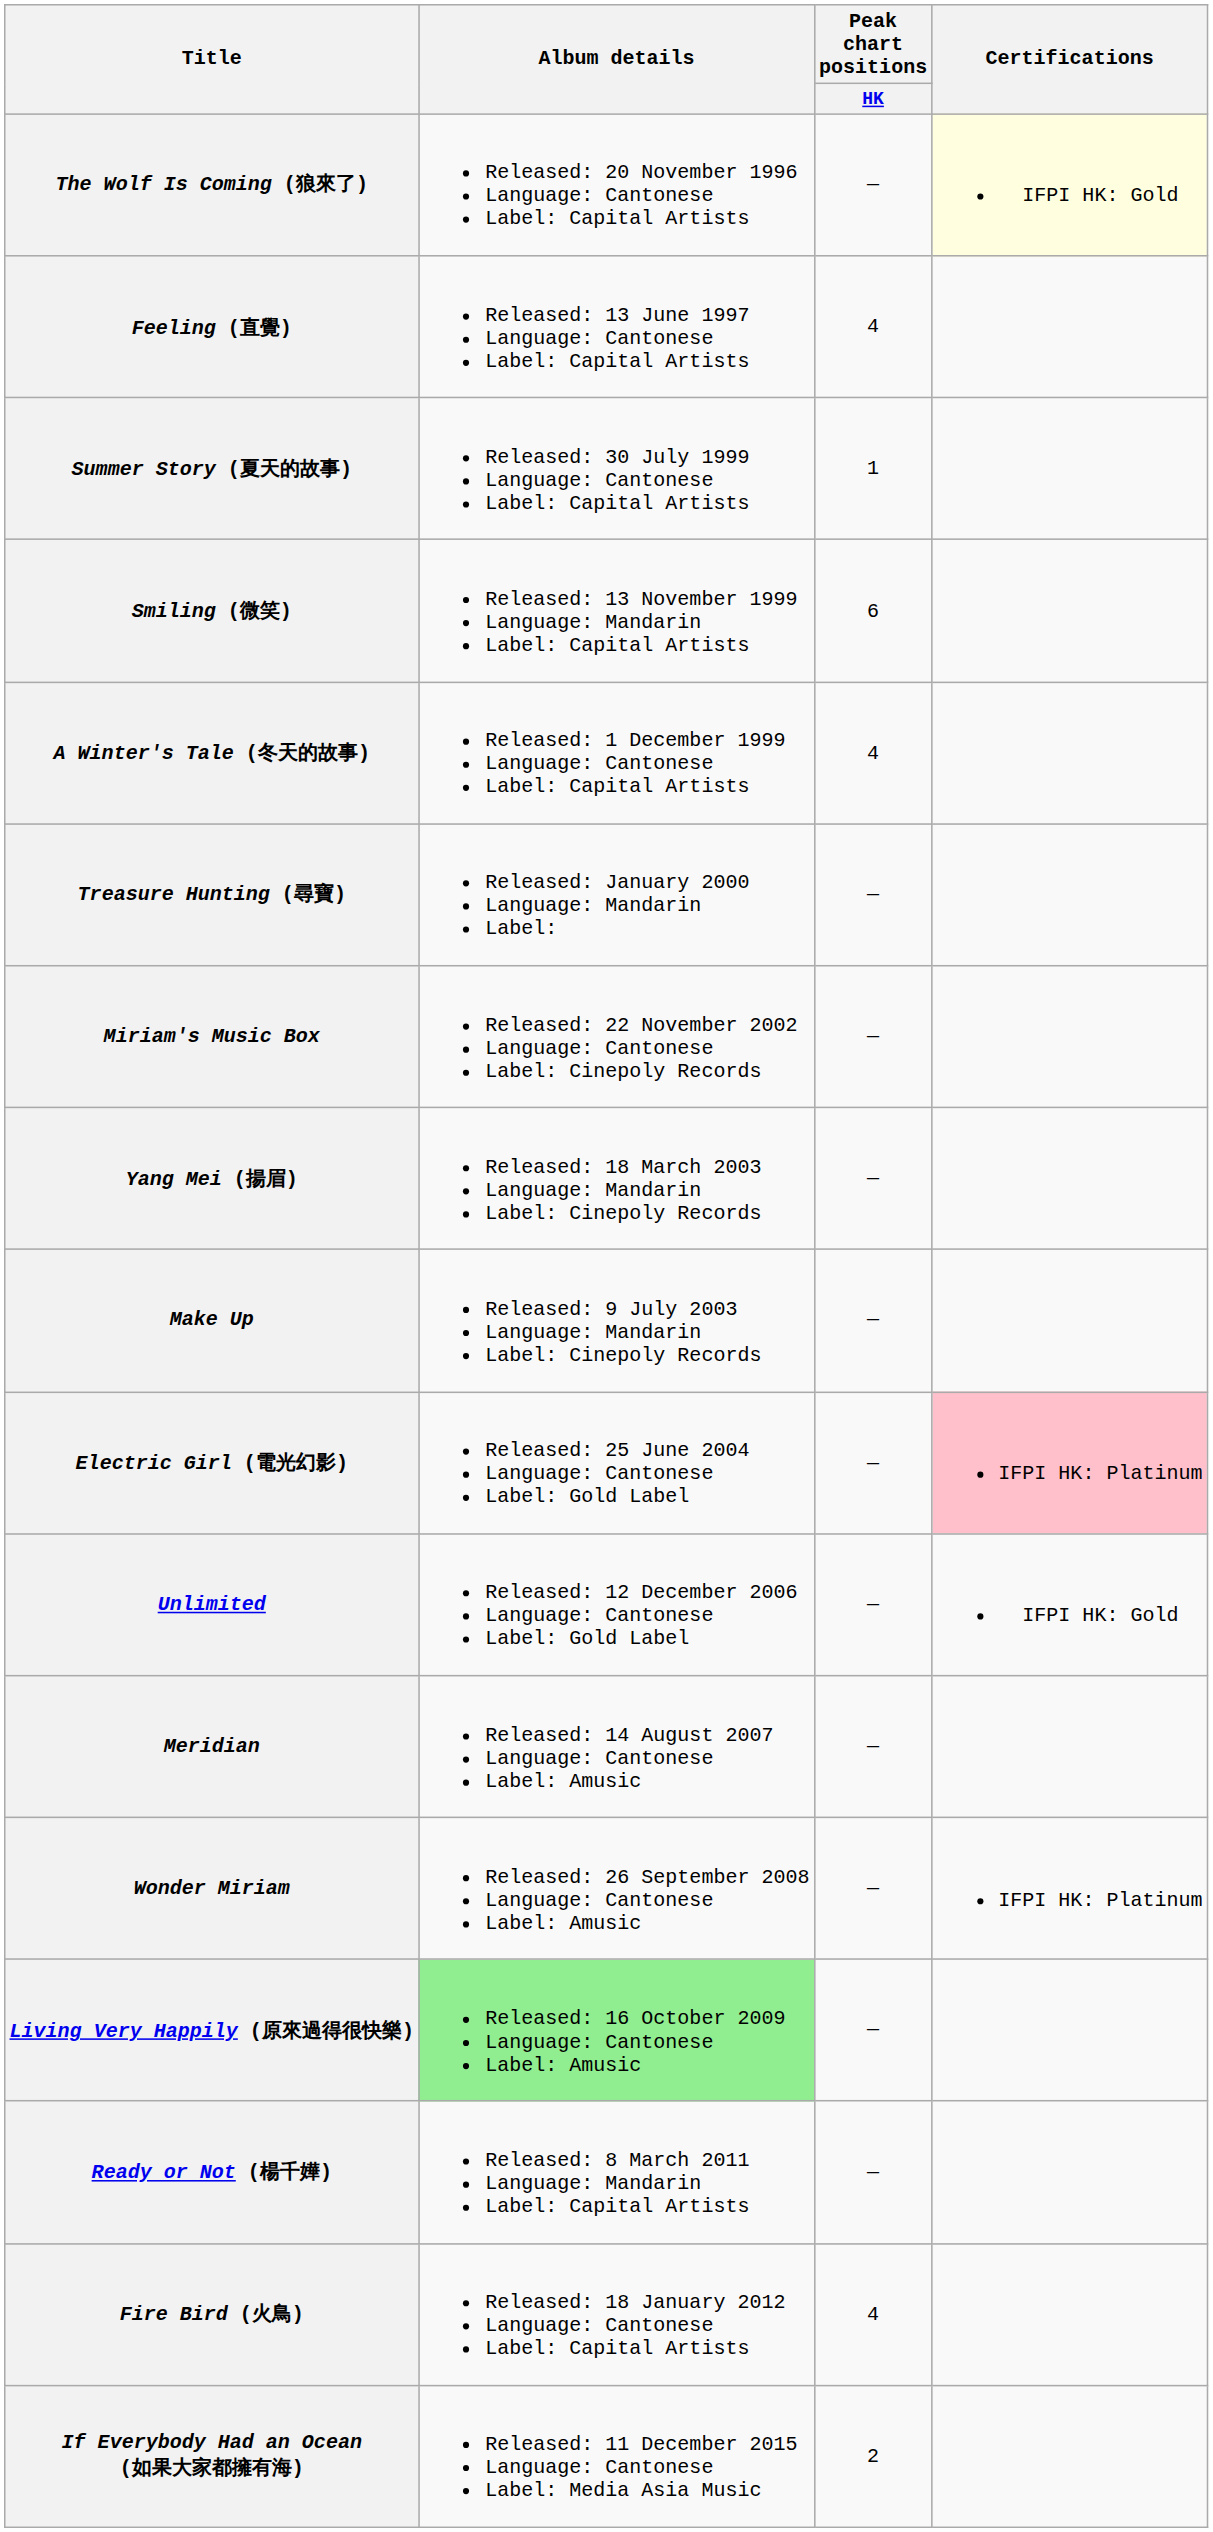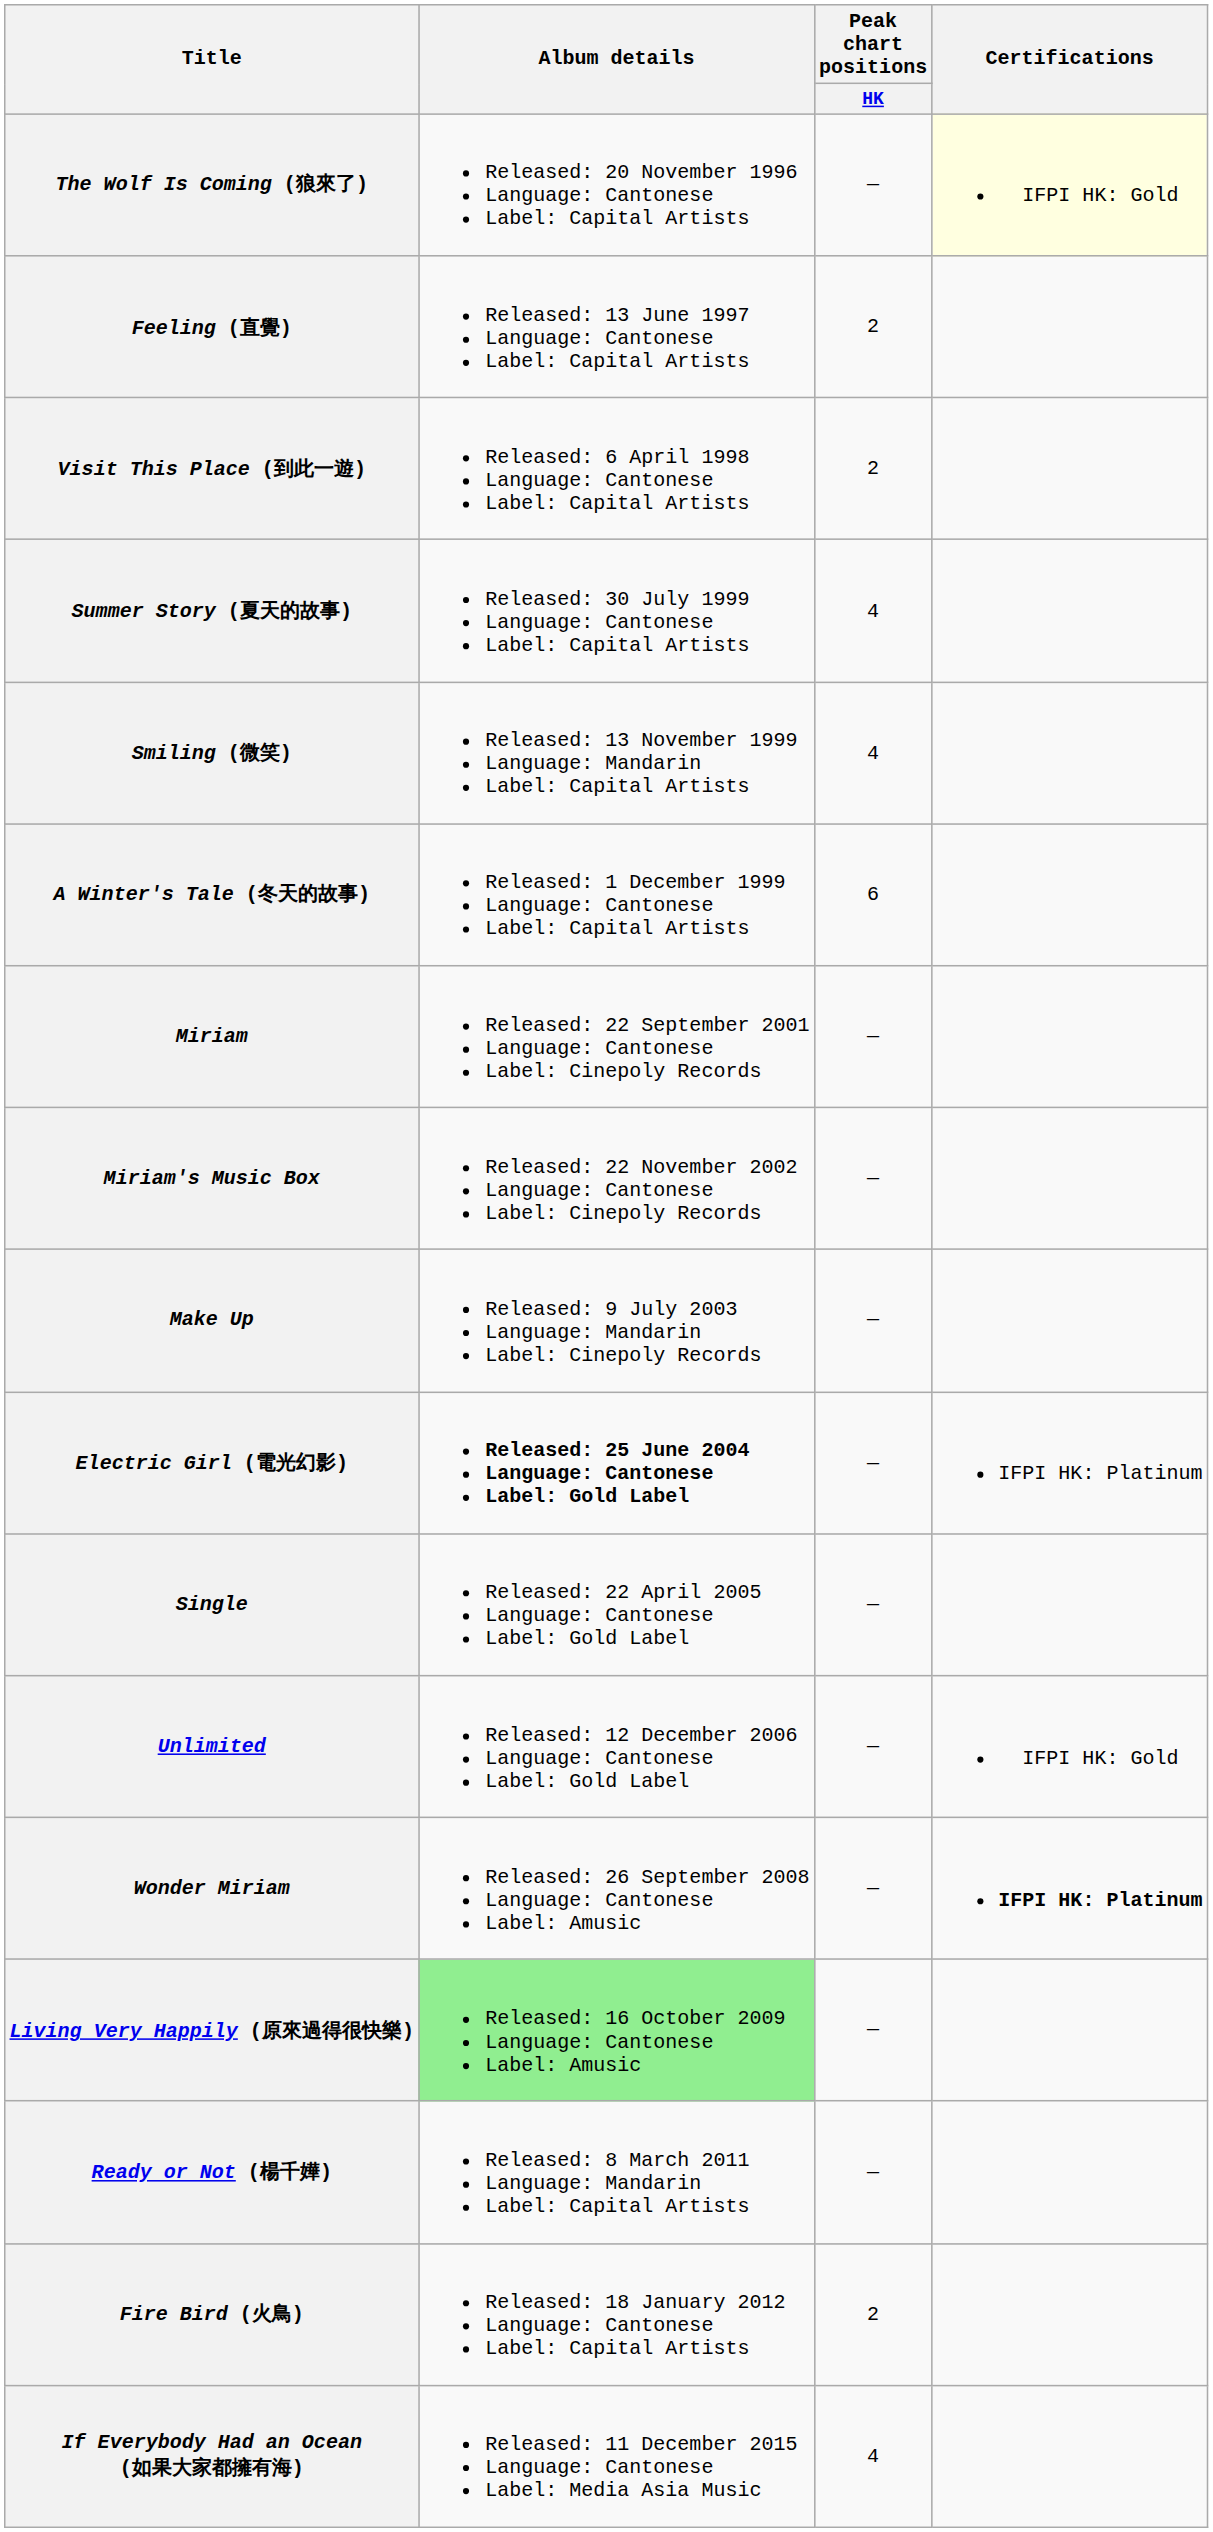 <table class="wikitable plainrowheaders" style="text-align:center;" style="text-align:center;">
 <tr>
 <th rowspan="2" align="center">Title</th>
 <th rowspan="2" align="left">Album details</th>
 <th>Peak chart positions</th>
 <th rowspan="2">Certifications</th>
 </tr>
 <tr>
 <th scope="col" style="width:3em;font-size:90%;"><a href='#'>HK</a></th>
 </tr>
 <tr>
 <th scope="row"><em>The Wolf Is Coming</em> (狼來了)</th>
 <td align="left"><br><ul><li>Released: 20 November 1996</li><li>Language: Cantonese</li><li>Label: Capital Artists</li></ul></td>
 <td>—</td>
 <td style="background: lightyellow;"><br><ul><li>IFPI HK: Gold</li></ul></td>
 </tr>
 <tr>
 <th scope="row"><em>Feeling</em> (直覺)</th>
 <td align="left"><br><ul><li>Released: 13 June 1997</li><li>Language: Cantonese</li><li>Label: Capital Artists</li></ul></td>
-<td>4</td>
+<td>2</td>
+<td></td>
+</tr>
+<tr>
+<th scope="row"><em>Visit This Place </em>(到此一遊)</th>
+<td align="left"><br><ul><li>Released: 6 April 1998</li><li>Language: Cantonese</li><li>Label: Capital Artists</li></ul></td>
+<td>2</td>
 <td></td>
 </tr>
 <tr>
 <th scope="row"><em>Summer Story </em>(夏天的故事)</th>
 <td align="left"><br><ul><li>Released: 30 July 1999</li><li>Language: Cantonese</li><li>Label: Capital Artists</li></ul></td>
-<td>1</td>
+<td>4</td>
 <td></td>
 </tr>
 <tr>
 <th scope="row"><em>Smiling</em> (微笑)</th>
 <td align="left"><br><ul><li>Released: 13 November 1999</li><li>Language: Mandarin</li><li>Label: Capital Artists</li></ul></td>
-<td>6</td>
+<td>4</td>
 <td></td>
 </tr>
 <tr>
 <th scope="row"><em>A Winter's Tale</em> (冬天的故事)</th>
 <td align="left"><br><ul><li>Released: 1 December 1999</li><li>Language: Cantonese</li><li>Label: Capital Artists</li></ul></td>
-<td>4</td>
+<td>6</td>
 <td></td>
 </tr>
 <tr>
-<th scope="row"><em>Treasure Hunting</em> (尋寶)</th>
-<td align="left"><br><ul><li>Released: January 2000</li><li>Language: Mandarin</li><li>Label:</li></ul></td>
+<th scope="row"><em>Miriam</em></th>
+<td align="left"><br><ul><li>Released: 22 September 2001</li><li>Language: Cantonese</li><li>Label: Cinepoly Records</li></ul></td>
 <td>—</td>
 <td></td>
 </tr>
 <tr>
 <th scope="row"><em>Miriam's Music Box</em></th>
 <td align="left"><br><ul><li>Released: 22 November 2002</li><li>Language: Cantonese</li><li>Label: Cinepoly Records</li></ul></td>
-<td>—</td>
-<td></td>
-</tr>
-<tr>
-<th scope="row"><em>Yang Mei</em> (揚眉)</th>
-<td align="left"><br><ul><li>Released: 18 March 2003</li><li>Language: Mandarin</li><li>Label: Cinepoly Records</li></ul></td>
 <td>—</td>
 <td></td>
 </tr>
 <tr>
 <th scope="row"><em>Make Up</em></th>
 <td align="left"><br><ul><li>Released: 9 July 2003</li><li>Language: Mandarin</li><li>Label: Cinepoly Records</li></ul></td>
 <td>—</td>
 <td></td>
 </tr>
 <tr>
 <th scope="row"><em>Electric Girl</em> (電光幻影)</th>
-<td align="left"><br><ul><li>Released: 25 June 2004</li><li>Language: Cantonese</li><li>Label: Gold Label</li></ul></td>
+<td align="left"><strong><br><ul><li>Released: 25 June 2004</li><li>Language: Cantonese</li><li>Label: Gold Label</li></ul></strong></td>
 <td>—</td>
-<td style="background: pink;"><br><ul><li>IFPI HK: Platinum</li></ul></td>
+<td><br><ul><li>IFPI HK: Platinum</li></ul></td>
+</tr>
+<tr>
+<th scope="row"><em>Single</em></th>
+<td align="left"><br><ul><li>Released: 22 April 2005</li><li>Language: Cantonese</li><li>Label: Gold Label</li></ul></td>
+<td>—</td>
+<td></td>
 </tr>
 <tr>
 <th scope="row"><em><a href='#'>Unlimited</a></em></th>
 <td align="left"><br><ul><li>Released: 12 December 2006</li><li>Language: Cantonese</li><li>Label: Gold Label</li></ul></td>
 <td>—</td>
 <td><br><ul><li>IFPI HK: Gold</li></ul></td>
 </tr>
 <tr>
-<th scope="row"><em>Meridian</em></th>
-<td align="left"><br><ul><li>Released: 14 August 2007</li><li>Language: Cantonese</li><li>Label: Amusic</li></ul></td>
-<td>—</td>
-<td></td>
-</tr>
-<tr>
 <th scope="row"><em>Wonder Miriam</em></th>
 <td align="left"><br><ul><li>Released: 26 September 2008</li><li>Language: Cantonese</li><li>Label: Amusic</li></ul></td>
 <td>—</td>
-<td><br><ul><li>IFPI HK: Platinum</li></ul></td>
+<td><strong><br><ul><li>IFPI HK: Platinum</li></ul></strong></td>
 </tr>
 <tr>
 <th scope="row"><em><a href='#'>Living Very Happily</a></em> (原來過得很快樂)</th>
 <td align="left" style="background: lightgreen;"><br><ul><li>Released: 16 October 2009</li><li>Language: Cantonese</li><li>Label: Amusic</li></ul></td>
 <td>—</td>
 <td></td>
 </tr>
 <tr>
 <th scope="row"><em><a href='#'>Ready or Not</a></em> (楊千嬅)</th>
 <td align="left"><br><ul><li>Released: 8 March 2011</li><li>Language: Mandarin</li><li>Label: Capital Artists</li></ul></td>
 <td>—</td>
 <td></td>
 </tr>
 <tr>
 <th scope="row"><em>Fire Bird</em> (火鳥)</th>
 <td align="left"><br><ul><li>Released: 18 January 2012</li><li>Language: Cantonese</li><li>Label: Capital Artists</li></ul></td>
-<td>4</td>
+<td>2</td>
 <td></td>
 </tr>
 <tr>
 <th scope="row"><em>If Everybody Had an Ocean</em><br>(如果大家都擁有海)</th>
 <td align="left"><br><ul><li>Released: 11 December 2015</li><li>Language: Cantonese</li><li>Label: Media Asia Music</li></ul></td>
-<td>2</td>
+<td>4</td>
 <td></td>
 </tr>
 </table>
